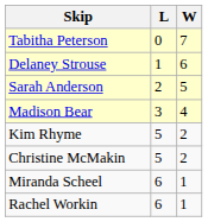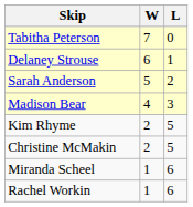 <table class="wikitable">
 <tr>
 <th width="150">Skip</th>
+<th width="20">W</th>
 <th width="20">L</th>
-<th width="20">W</th>
 </tr>
 <tr bgcolor=#ffffcc>
 <td> <a href='#'>Tabitha Peterson</a></td>
+<td>7</td>
 <td>0</td>
-<td>7</td>
 </tr>
 <tr bgcolor=#ffffcc>
 <td> <a href='#'>Delaney Strouse</a></td>
+<td>6</td>
+<td>1</td>
+</tr>
+<tr bgcolor=#ffffcc>
+<td> <a href='#'>Sarah Anderson</a></td>
+<td>5</td>
+<td>2</td>
+</tr>
+<tr bgcolor=#ffffcc>
+<td> <a href='#'>Madison Bear</a></td>
+<td>4</td>
+<td>3</td>
+</tr>
+<tr>
+<td> Kim Rhyme</td>
+<td>2</td>
+<td>5</td>
+</tr>
+<tr>
+<td> Christine McMakin</td>
+<td>2</td>
+<td>5</td>
+</tr>
+<tr>
+<td> Miranda Scheel</td>
 <td>1</td>
 <td>6</td>
 </tr>
-<tr bgcolor=#ffffcc>
-<td> <a href='#'>Sarah Anderson</a></td>
-<td>2</td>
-<td>5</td>
-</tr>
-<tr bgcolor=#ffffcc>
-<td> <a href='#'>Madison Bear</a></td>
-<td>3</td>
-<td>4</td>
-</tr>
-<tr>
-<td> Kim Rhyme</td>
-<td>5</td>
-<td>2</td>
-</tr>
-<tr>
-<td> Christine McMakin</td>
-<td>5</td>
-<td>2</td>
-</tr>
-<tr>
-<td> Miranda Scheel</td>
-<td>6</td>
-<td>1</td>
-</tr>
 <tr>
 <td> Rachel Workin</td>
+<td>1</td>
 <td>6</td>
-<td>1</td>
 </tr>
 </table>
